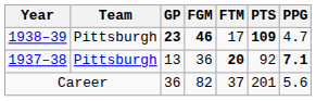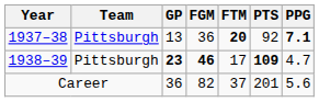 <table class="wikitable sortable" style="font-size:95%; text-align:right;">
 <tr>
 <th>Year</th>
 <th>Team</th>
 <th>GP</th>
 <th>FGM</th>
 <th>FTM</th>
 <th>PTS</th>
 <th>PPG</th>
 </tr>
 <tr>
+<td style="text-align:left;"><a href='#'>1937–38</a></td>
+<td style="text-align:left;"><a href='#'>Pittsburgh</a></td>
+<td>13</td>
+<td>36</td>
+<td><strong>20</strong></td>
+<td>92</td>
+<td><strong>7.1</strong></td>
+</tr>
+<tr>
 <td style="text-align:left;"><a href='#'>1938–39</a></td>
 <td style="text-align:left;">Pittsburgh</td>
 <td><strong>23</strong></td>
 <td><strong>46</strong></td>
 <td>17</td>
 <td><strong>109</strong></td>
 <td>4.7</td>
-</tr>
-<tr>
-<td style="text-align:left;"><a href='#'>1937–38</a></td>
-<td style="text-align:left;"><a href='#'>Pittsburgh</a></td>
-<td>13</td>
-<td>36</td>
-<td><strong>20</strong></td>
-<td>92</td>
-<td><strong>7.1</strong></td>
 </tr>
 <tr>
 <td style="text-align:center;" colspan="2">Career</td>
 <td>36</td>
 <td>82</td>
 <td>37</td>
 <td>201</td>
 <td>5.6</td>
 </tr>
 </table>
